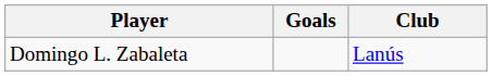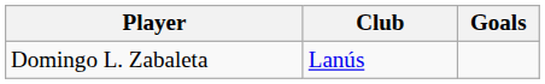 <table class="wikitable sortable">
 <tr>
 <th width=200px>Player</th>
+<th width=100px>Club</th>
 <th width=50px>Goals</th>
-<th width=100px>Club</th>
 </tr>
 <tr>
 <td> Domingo L. Zabaleta</td>
+<td><a href='#'>Lanús</a></td>
 <td></td>
-<td><a href='#'>Lanús</a></td>
 </tr>
 </table>
